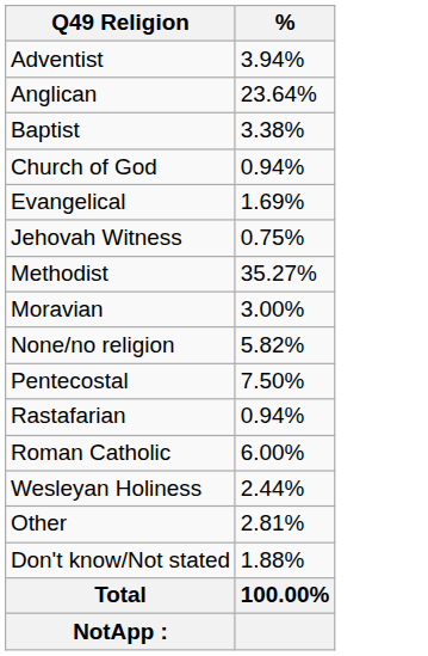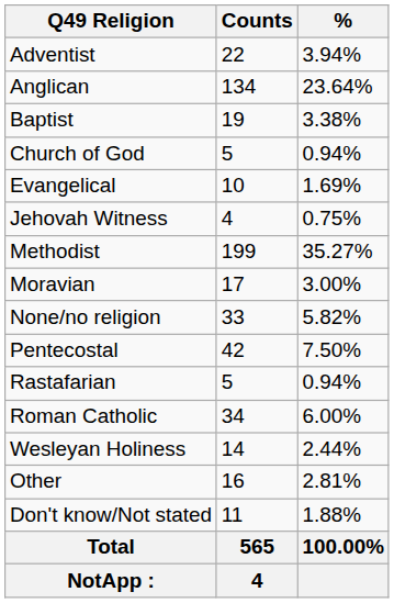 <table class="wikitable sortable">
 <tr>
 <th>Q49 Religion</th>
+<th>Counts</th>
 <th>%</th>
 </tr>
 <tr>
 <td>Adventist</td>
+<td>22</td>
 <td>3.94%</td>
 </tr>
 <tr>
 <td>Anglican</td>
+<td>134</td>
 <td>23.64%</td>
 </tr>
 <tr>
 <td>Baptist</td>
+<td>19</td>
 <td>3.38%</td>
 </tr>
 <tr>
 <td>Church of God</td>
+<td>5</td>
 <td>0.94%</td>
 </tr>
 <tr>
 <td>Evangelical</td>
+<td>10</td>
 <td>1.69%</td>
 </tr>
 <tr>
 <td>Jehovah Witness</td>
+<td>4</td>
 <td>0.75%</td>
 </tr>
 <tr>
 <td>Methodist</td>
+<td>199</td>
 <td>35.27%</td>
 </tr>
 <tr>
 <td>Moravian</td>
+<td>17</td>
 <td>3.00%</td>
 </tr>
 <tr>
 <td>None/no religion</td>
+<td>33</td>
 <td>5.82%</td>
 </tr>
 <tr>
 <td>Pentecostal</td>
+<td>42</td>
 <td>7.50%</td>
 </tr>
 <tr>
 <td>Rastafarian</td>
+<td>5</td>
 <td>0.94%</td>
 </tr>
 <tr>
 <td>Roman Catholic</td>
+<td>34</td>
 <td>6.00%</td>
 </tr>
 <tr>
 <td>Wesleyan Holiness</td>
+<td>14</td>
 <td>2.44%</td>
 </tr>
 <tr>
 <td>Other</td>
+<td>16</td>
 <td>2.81%</td>
 </tr>
 <tr>
 <td>Don't know/Not stated</td>
+<td>11</td>
 <td>1.88%</td>
 </tr>
 <tr>
 <th>Total</th>
+<th>565</th>
 <th>100.00%</th>
 </tr>
 <tr>
 <th>NotApp :</th>
+<th>4</th>
 <th></th>
 </tr>
 </table>
